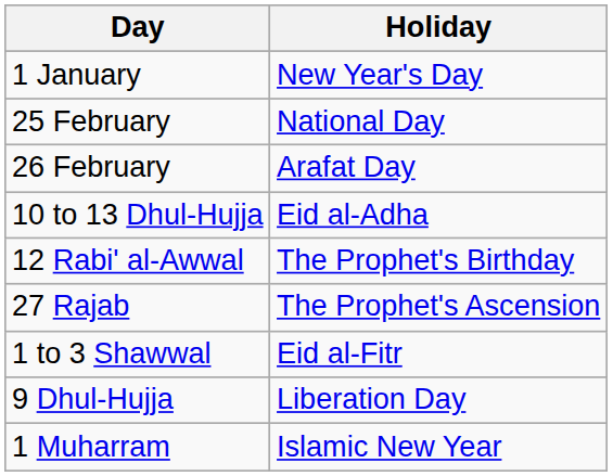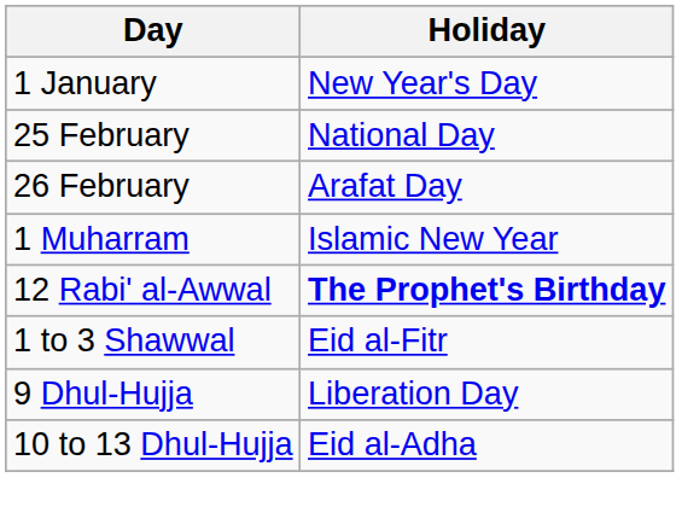 <table class="wikitable" border="1">
 <tr>
 <th>Day</th>
 <th>Holiday</th>
 </tr>
 <tr>
 <td>1 January</td>
 <td><a href='#'>New Year's Day</a></td>
 </tr>
 <tr>
 <td>25 February</td>
 <td><a href='#'>National Day</a></td>
 </tr>
 <tr>
 <td>26 February</td>
 <td><a href='#'>Arafat Day</a></td>
 </tr>
 <tr>
-<td>10 to 13 <a href='#'>Dhul-Hujja</a></td>
-<td><a href='#'>Eid al-Adha</a></td>
+<td>1 <a href='#'>Muharram</a></td>
+<td><a href='#'>Islamic New Year</a></td>
 </tr>
 <tr>
 <td>12 <a href='#'>Rabi' al-Awwal</a></td>
-<td><a href='#'>The Prophet's Birthday</a></td>
-</tr>
-<tr>
-<td>27 <a href='#'>Rajab</a></td>
-<td><a href='#'>The Prophet's Ascension</a></td>
+<td><strong><a href='#'>The Prophet's Birthday</a></strong></td>
 </tr>
 <tr>
 <td>1 to 3 <a href='#'>Shawwal</a></td>
 <td><a href='#'>Eid al-Fitr</a></td>
 </tr>
 <tr>
 <td>9 <a href='#'>Dhul-Hujja</a></td>
 <td><a href='#'>Liberation Day</a></td>
 </tr>
 <tr>
-<td>1 <a href='#'>Muharram</a></td>
-<td><a href='#'>Islamic New Year</a></td>
+<td>10 to 13 <a href='#'>Dhul-Hujja</a></td>
+<td><a href='#'>Eid al-Adha</a></td>
 </tr>
 </table>
